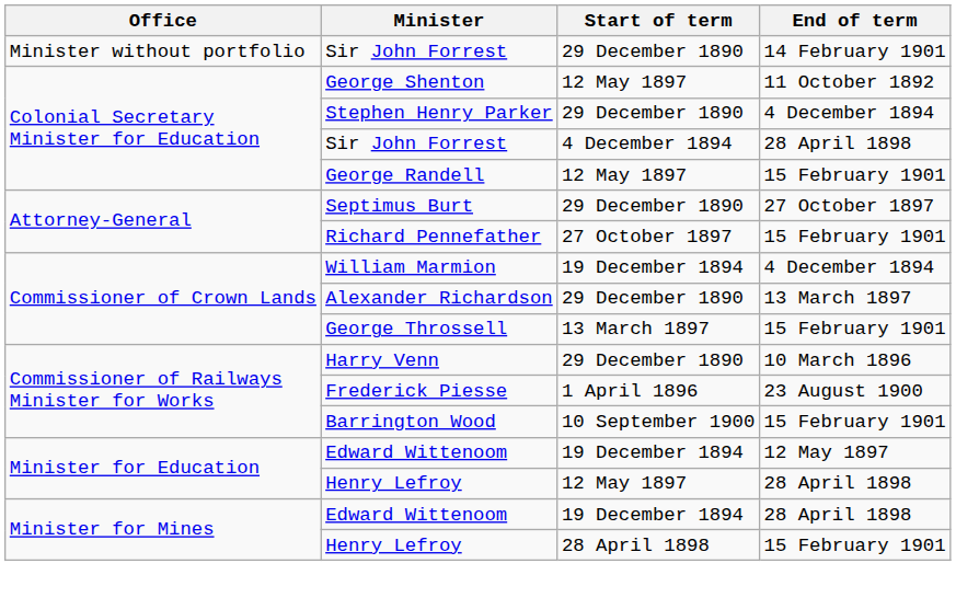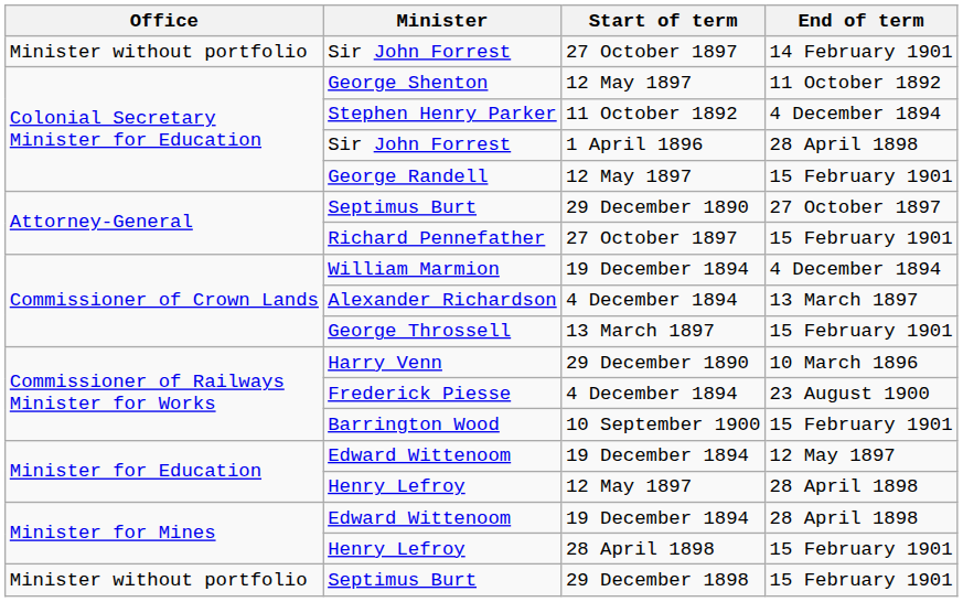 <table class="wikitable">
 <tr>
 <th>Office</th>
 <th>Minister</th>
 <th>Start of term</th>
 <th>End of term</th>
 </tr>
 <tr>
 <td>Minister without portfolio</td>
 <td>Sir <a href='#'>John Forrest</a></td>
-<td>29 December 1890</td>
+<td>27 October 1897</td>
 <td>14 February 1901</td>
 </tr>
 <tr>
 <td rowspan=4><a href='#'>Colonial Secretary</a> <br> <a href='#'>Minister for Education</a></td>
 <td><a href='#'>George Shenton</a></td>
 <td>12 May 1897</td>
 <td>11 October 1892</td>
 </tr>
 <tr>
 <td><a href='#'>Stephen Henry Parker</a></td>
-<td>29 December 1890</td>
+<td>11 October 1892</td>
 <td>4 December 1894</td>
 </tr>
 <tr>
 <td>Sir <a href='#'>John Forrest</a></td>
-<td>4 December 1894</td>
+<td>1 April 1896</td>
 <td>28 April 1898</td>
 </tr>
 <tr>
 <td><a href='#'>George Randell</a></td>
 <td>12 May 1897</td>
 <td>15 February 1901</td>
 </tr>
 <tr>
 <td rowspan=2><a href='#'>Attorney-General</a></td>
 <td><a href='#'>Septimus Burt</a></td>
 <td>29 December 1890</td>
 <td>27 October 1897</td>
 </tr>
 <tr>
 <td><a href='#'>Richard Pennefather</a></td>
 <td>27 October 1897</td>
 <td>15 February 1901</td>
 </tr>
 <tr>
 <td rowspan=3><a href='#'>Commissioner of Crown Lands</a></td>
 <td><a href='#'>William Marmion</a></td>
 <td>19 December 1894</td>
 <td>4 December 1894</td>
 </tr>
 <tr>
 <td><a href='#'>Alexander Richardson</a></td>
-<td>29 December 1890</td>
+<td>4 December 1894</td>
 <td>13 March 1897</td>
 </tr>
 <tr>
 <td><a href='#'>George Throssell</a></td>
 <td>13 March 1897</td>
 <td>15 February 1901</td>
 </tr>
 <tr>
 <td rowspan=3><a href='#'>Commissioner of Railways</a> <br> <a href='#'>Minister for Works</a></td>
 <td><a href='#'>Harry Venn</a></td>
 <td>29 December 1890</td>
 <td>10 March 1896</td>
 </tr>
 <tr>
 <td><a href='#'>Frederick Piesse</a></td>
-<td>1 April 1896</td>
+<td>4 December 1894</td>
 <td>23 August 1900</td>
 </tr>
 <tr>
 <td><a href='#'>Barrington Wood</a></td>
 <td>10 September 1900</td>
 <td>15 February 1901</td>
 </tr>
 <tr>
 <td rowspan=2><a href='#'>Minister for Education</a></td>
 <td><a href='#'>Edward Wittenoom</a></td>
 <td>19 December 1894</td>
 <td>12 May 1897</td>
 </tr>
 <tr>
 <td><a href='#'>Henry Lefroy</a></td>
 <td>12 May 1897</td>
 <td>28 April 1898</td>
 </tr>
 <tr>
 <td rowspan=2><a href='#'>Minister for Mines</a></td>
 <td><a href='#'>Edward Wittenoom</a></td>
 <td>19 December 1894</td>
 <td>28 April 1898</td>
 </tr>
 <tr>
 <td><a href='#'>Henry Lefroy</a></td>
 <td>28 April 1898</td>
 <td>15 February 1901</td>
 </tr>
+<tr>
+<td>Minister without portfolio</td>
+<td><a href='#'>Septimus Burt</a></td>
+<td>29 December 1898</td>
+<td>15 February 1901</td>
+</tr>
 </table>
